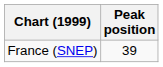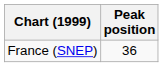 <table class="wikitable sortable plainrowheaders" style="text-align:center">
 <tr>
 <th>Chart (1999)</th>
 <th>Peak<br> position</th>
 </tr>
 <tr>
 <td>France (<a href='#'>SNEP</a>)</td>
-<td align="center">39</td>
+<td align="center">36</td>
 </tr>
 </table>
